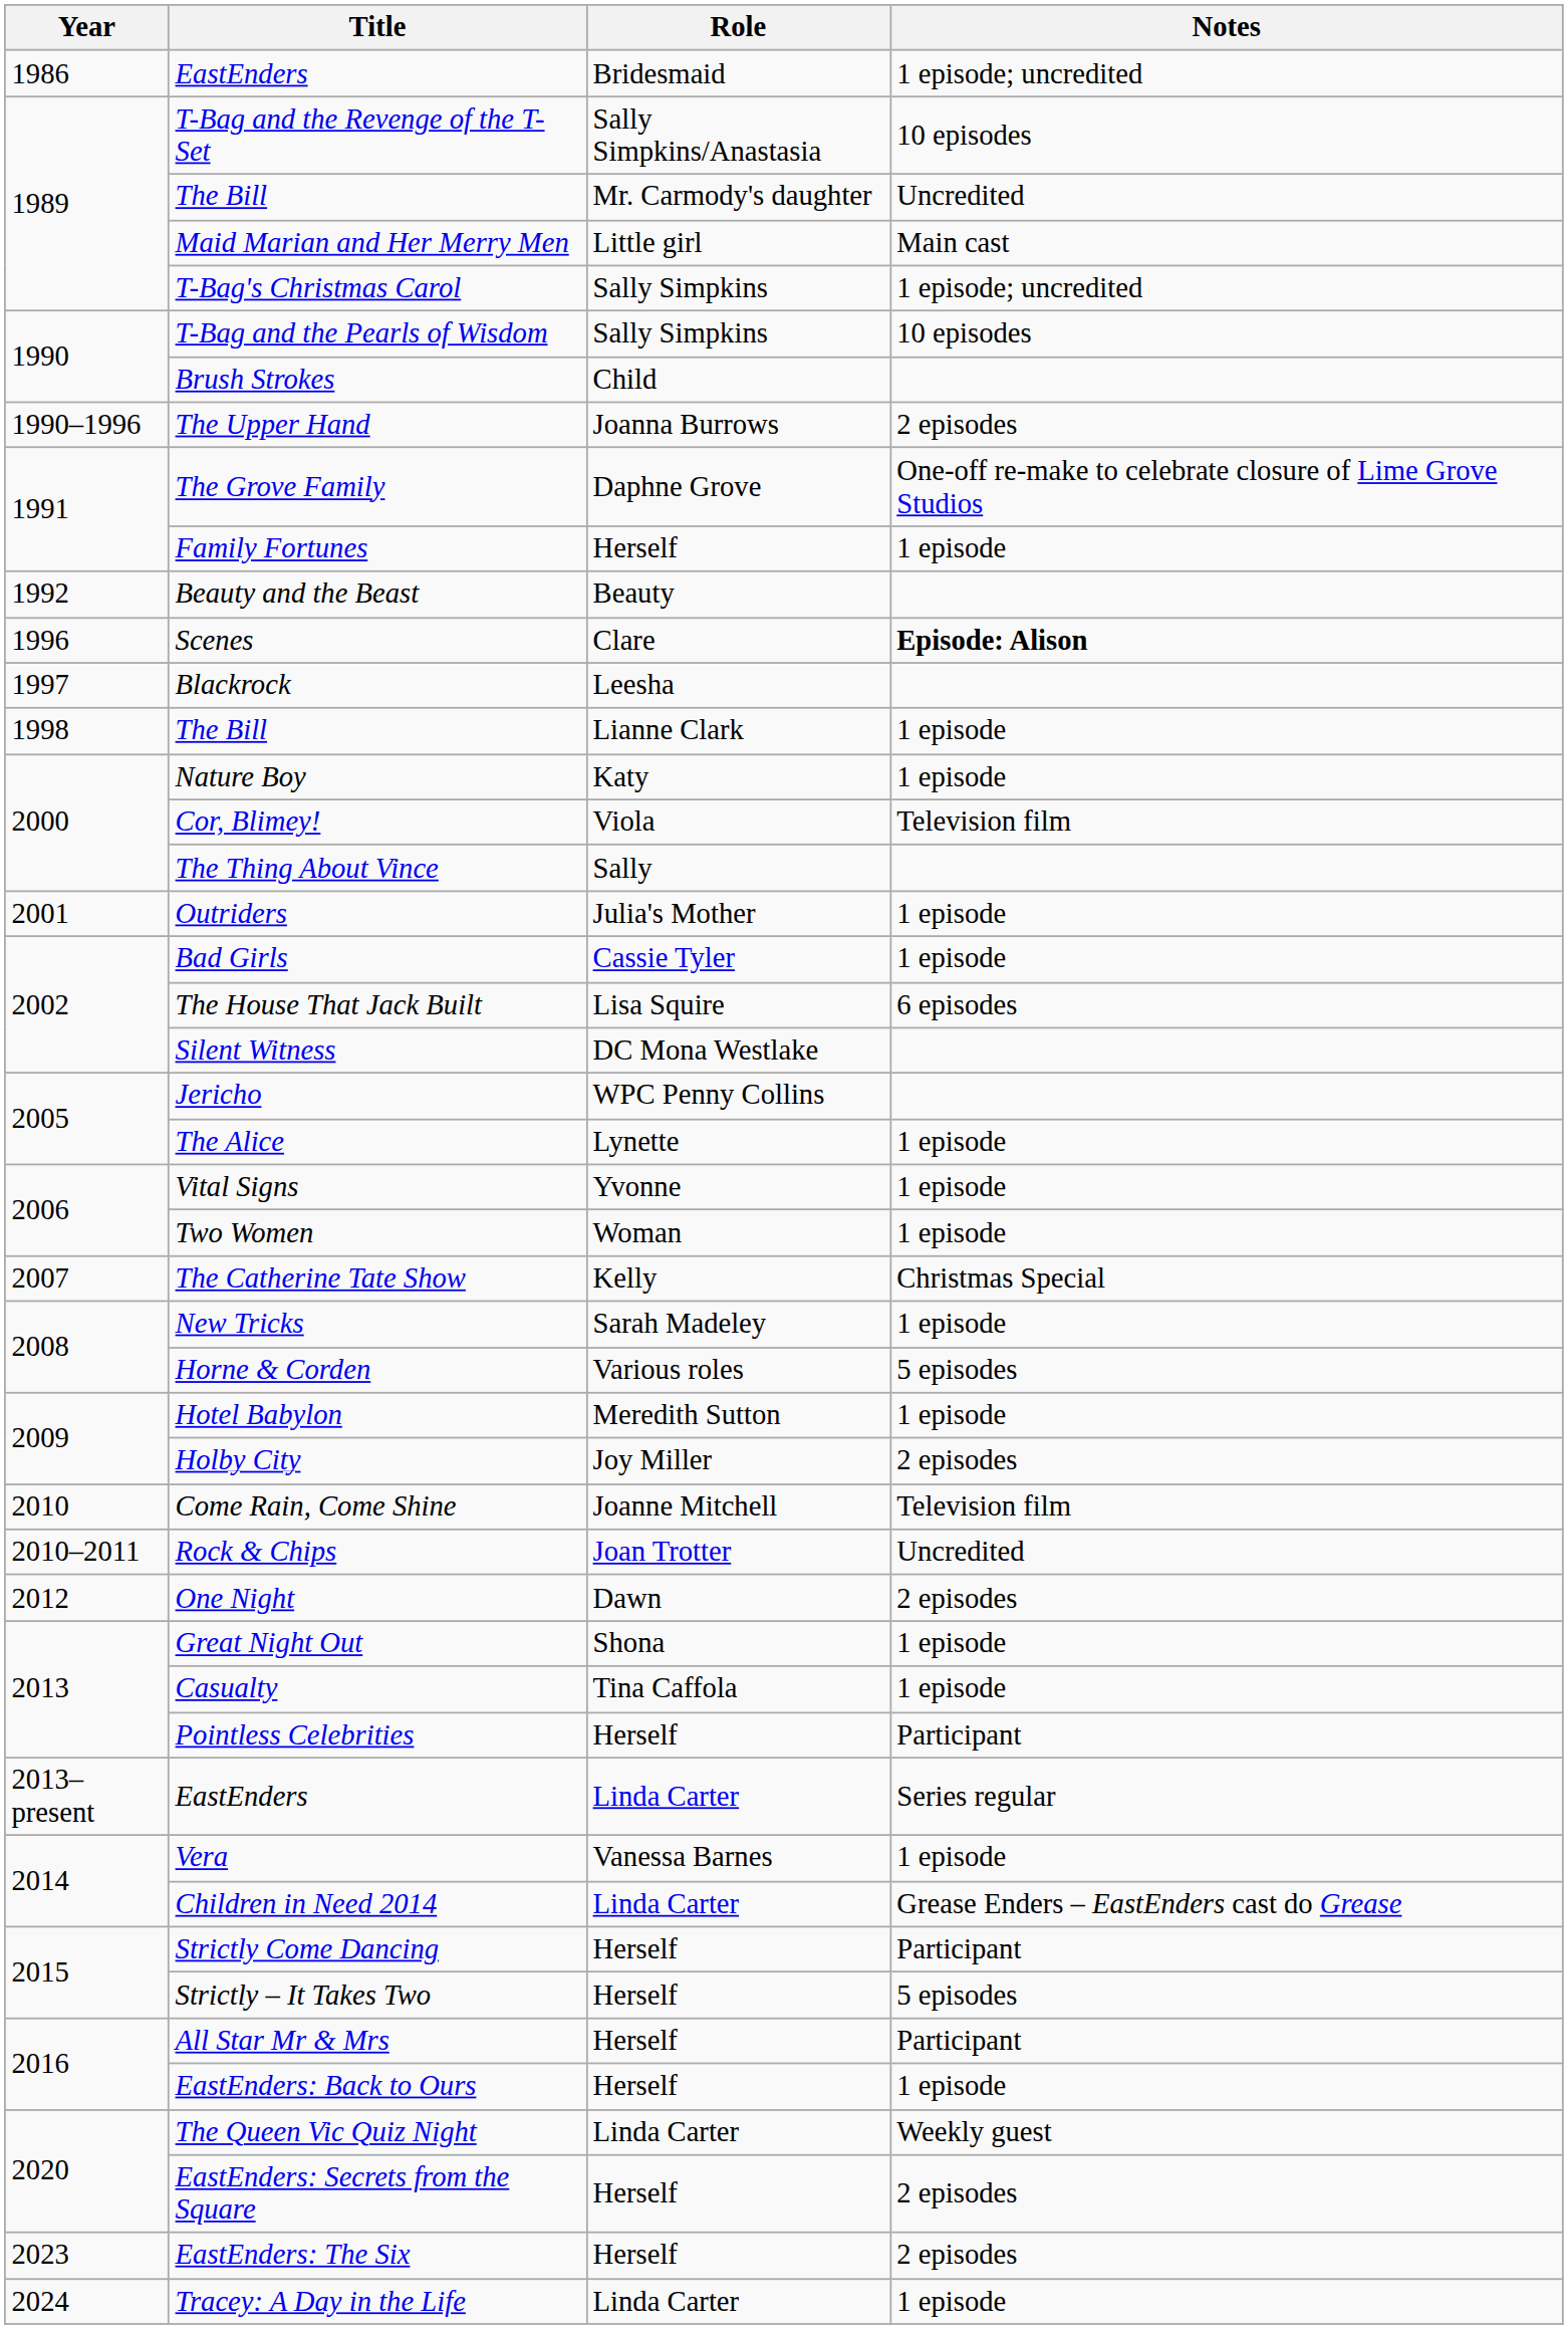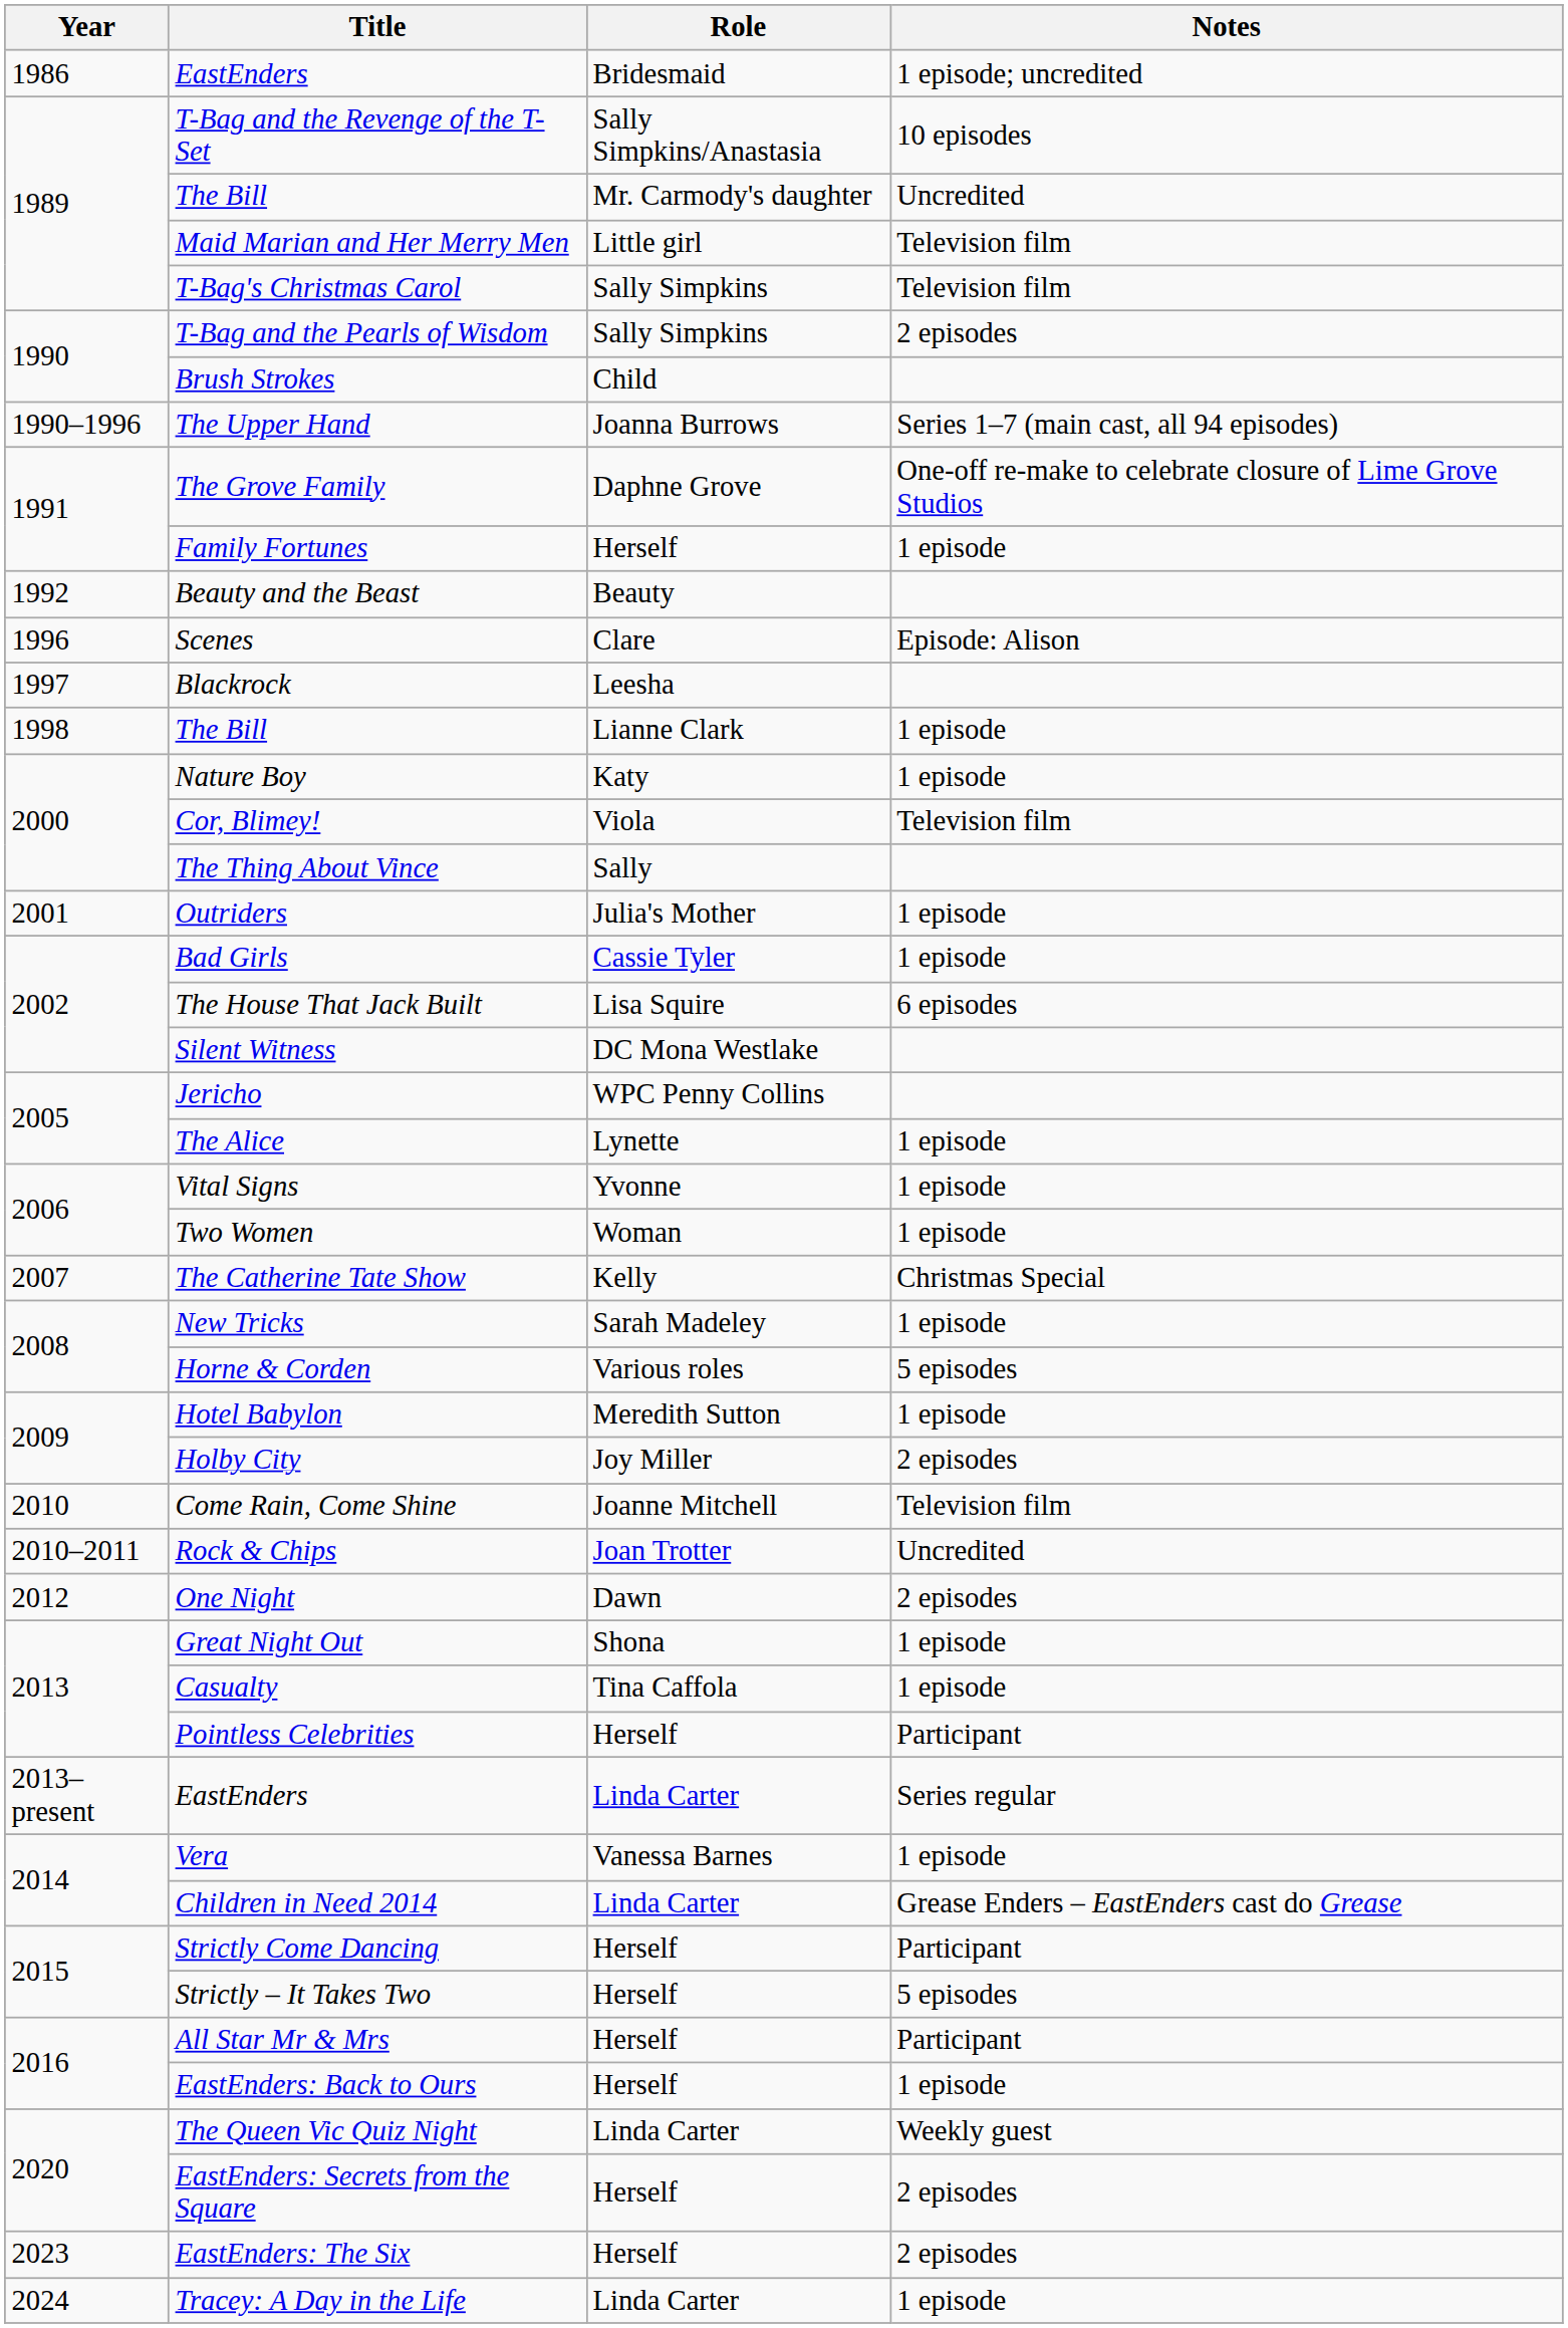 <table class="wikitable sortable">
 <tr>
 <th>Year</th>
 <th>Title</th>
 <th>Role</th>
 <th>Notes</th>
 </tr>
 <tr>
 <td>1986</td>
 <td><em><a href='#'>EastEnders</a></em></td>
 <td>Bridesmaid</td>
 <td>1 episode; uncredited</td>
 </tr>
 <tr>
 <td rowspan="4">1989</td>
 <td><em><a href='#'>T-Bag and the Revenge of the T-Set</a></em></td>
 <td>Sally Simpkins/Anastasia</td>
 <td>10 episodes</td>
 </tr>
 <tr>
 <td><em><a href='#'>The Bill</a></em></td>
 <td>Mr. Carmody's daughter</td>
 <td>Uncredited</td>
 </tr>
 <tr>
 <td><em><a href='#'>Maid Marian and Her Merry Men</a></em></td>
 <td>Little girl</td>
-<td>Main cast</td>
+<td>Television film</td>
 </tr>
 <tr>
 <td><em><a href='#'>T-Bag's Christmas Carol</a></em></td>
 <td>Sally Simpkins</td>
-<td>1 episode; uncredited</td>
+<td>Television film</td>
 </tr>
 <tr>
 <td rowspan="2">1990</td>
 <td><em><a href='#'>T-Bag and the Pearls of Wisdom</a></em></td>
 <td>Sally Simpkins</td>
-<td>10 episodes</td>
+<td>2 episodes</td>
 </tr>
 <tr>
 <td><em><a href='#'>Brush Strokes</a></em></td>
 <td>Child</td>
 <td></td>
 </tr>
 <tr>
 <td>1990–1996</td>
 <td><em><a href='#'>The Upper Hand</a></em></td>
 <td>Joanna Burrows</td>
-<td>2 episodes</td>
+<td>Series 1–7 (main cast, all 94 episodes)</td>
 </tr>
 <tr>
 <td rowspan="2">1991</td>
 <td><em><a href='#'>The Grove Family</a></em></td>
 <td>Daphne Grove</td>
 <td>One-off re-make to celebrate closure of <a href='#'>Lime Grove Studios</a></td>
 </tr>
 <tr>
 <td><em><a href='#'>Family Fortunes</a></em></td>
 <td>Herself</td>
 <td>1 episode</td>
 </tr>
 <tr>
 <td>1992</td>
 <td><em>Beauty and the Beast</em></td>
 <td>Beauty</td>
 <td></td>
 </tr>
 <tr>
 <td>1996</td>
 <td><em>Scenes</em></td>
 <td>Clare</td>
-<td><strong>Episode: Alison</strong></td>
+<td>Episode: Alison</td>
 </tr>
 <tr>
 <td>1997</td>
 <td><em>Blackrock</em></td>
 <td>Leesha</td>
 <td></td>
 </tr>
 <tr>
 <td>1998</td>
 <td><em><a href='#'>The Bill</a></em></td>
 <td>Lianne Clark</td>
 <td>1 episode</td>
 </tr>
 <tr>
 <td rowspan="3">2000</td>
 <td><em>Nature Boy</em></td>
 <td>Katy</td>
 <td>1 episode</td>
 </tr>
 <tr>
 <td><em><a href='#'>Cor, Blimey!</a></em></td>
 <td>Viola</td>
 <td>Television film</td>
 </tr>
 <tr>
 <td><em><a href='#'>The Thing About Vince</a></em></td>
 <td>Sally</td>
 <td></td>
 </tr>
 <tr>
 <td>2001</td>
 <td><em><a href='#'>Outriders</a></em></td>
 <td>Julia's Mother</td>
 <td>1 episode</td>
 </tr>
 <tr>
 <td rowspan="3">2002</td>
 <td><em><a href='#'>Bad Girls</a></em></td>
 <td><a href='#'>Cassie Tyler</a></td>
 <td>1 episode</td>
 </tr>
 <tr>
 <td><em>The House That Jack Built</em></td>
 <td>Lisa Squire</td>
 <td>6 episodes</td>
 </tr>
 <tr>
 <td><em><a href='#'>Silent Witness</a></em></td>
 <td>DC Mona Westlake</td>
 <td></td>
 </tr>
 <tr>
 <td rowspan="2">2005</td>
 <td><em><a href='#'>Jericho</a></em></td>
 <td>WPC Penny Collins</td>
 <td></td>
 </tr>
 <tr>
 <td><em><a href='#'>The Alice</a></em></td>
 <td>Lynette</td>
 <td>1 episode</td>
 </tr>
 <tr>
 <td rowspan="2">2006</td>
 <td><em>Vital Signs</em></td>
 <td>Yvonne</td>
 <td>1 episode</td>
 </tr>
 <tr>
 <td><em>Two Women</em></td>
 <td>Woman</td>
 <td>1 episode</td>
 </tr>
 <tr>
 <td>2007</td>
 <td><em><a href='#'>The Catherine Tate Show</a></em></td>
 <td>Kelly</td>
 <td>Christmas Special</td>
 </tr>
 <tr>
 <td rowspan="2">2008</td>
 <td><em><a href='#'>New Tricks</a></em></td>
 <td>Sarah Madeley</td>
 <td>1 episode</td>
 </tr>
 <tr>
 <td><em><a href='#'>Horne & Corden</a></em></td>
 <td>Various roles</td>
 <td>5 episodes</td>
 </tr>
 <tr>
 <td rowspan="2">2009</td>
 <td><em><a href='#'>Hotel Babylon</a></em></td>
 <td>Meredith Sutton</td>
 <td>1 episode</td>
 </tr>
 <tr>
 <td><em><a href='#'>Holby City</a></em></td>
 <td>Joy Miller</td>
 <td>2 episodes</td>
 </tr>
 <tr>
 <td>2010</td>
 <td><em>Come Rain, Come Shine</em></td>
 <td>Joanne Mitchell</td>
 <td>Television film</td>
 </tr>
 <tr>
 <td>2010–2011</td>
 <td><em><a href='#'>Rock & Chips</a></em></td>
 <td><a href='#'>Joan Trotter</a></td>
 <td>Uncredited</td>
 </tr>
 <tr>
 <td>2012</td>
 <td><em><a href='#'>One Night</a></em></td>
 <td>Dawn</td>
 <td>2 episodes</td>
 </tr>
 <tr>
 <td rowspan="3">2013</td>
 <td><em><a href='#'>Great Night Out</a></em></td>
 <td>Shona</td>
 <td>1 episode</td>
 </tr>
 <tr>
 <td><em><a href='#'>Casualty</a></em></td>
 <td>Tina Caffola</td>
 <td>1 episode</td>
 </tr>
 <tr>
 <td><em><a href='#'>Pointless Celebrities</a></em></td>
 <td>Herself</td>
 <td>Participant</td>
 </tr>
 <tr>
 <td>2013–present</td>
 <td><em>EastEnders</em></td>
 <td><a href='#'>Linda Carter</a></td>
 <td>Series regular</td>
 </tr>
 <tr>
 <td rowspan="2">2014</td>
 <td><em><a href='#'>Vera</a></em></td>
 <td>Vanessa Barnes</td>
 <td>1 episode</td>
 </tr>
 <tr>
 <td><em><a href='#'>Children in Need 2014</a></em></td>
 <td><a href='#'>Linda Carter</a></td>
 <td>Grease Enders – <em>EastEnders</em> cast do <em><a href='#'>Grease</a></em></td>
 </tr>
 <tr>
 <td rowspan="2">2015</td>
 <td><em><a href='#'>Strictly Come Dancing</a></em></td>
 <td>Herself</td>
 <td>Participant</td>
 </tr>
 <tr>
 <td><em>Strictly – It Takes Two</em></td>
 <td>Herself</td>
 <td>5 episodes</td>
 </tr>
 <tr>
 <td rowspan="2">2016</td>
 <td><em><a href='#'>All Star Mr & Mrs</a></em></td>
 <td>Herself</td>
 <td>Participant</td>
 </tr>
 <tr>
 <td><em><a href='#'>EastEnders: Back to Ours</a></em></td>
 <td>Herself</td>
 <td>1 episode</td>
 </tr>
 <tr>
 <td rowspan="2">2020</td>
 <td><em><a href='#'>The Queen Vic Quiz Night</a></em></td>
 <td>Linda Carter</td>
 <td>Weekly guest</td>
 </tr>
 <tr>
 <td><em><a href='#'>EastEnders: Secrets from the Square</a></em></td>
 <td>Herself</td>
 <td>2 episodes</td>
 </tr>
 <tr>
 <td>2023</td>
 <td><em><a href='#'>EastEnders: The Six</a></em></td>
 <td>Herself</td>
 <td>2 episodes</td>
 </tr>
 <tr>
 <td>2024</td>
 <td><em><a href='#'>Tracey: A Day in the Life</a></em></td>
 <td>Linda Carter</td>
 <td>1 episode</td>
 </tr>
 </table>
